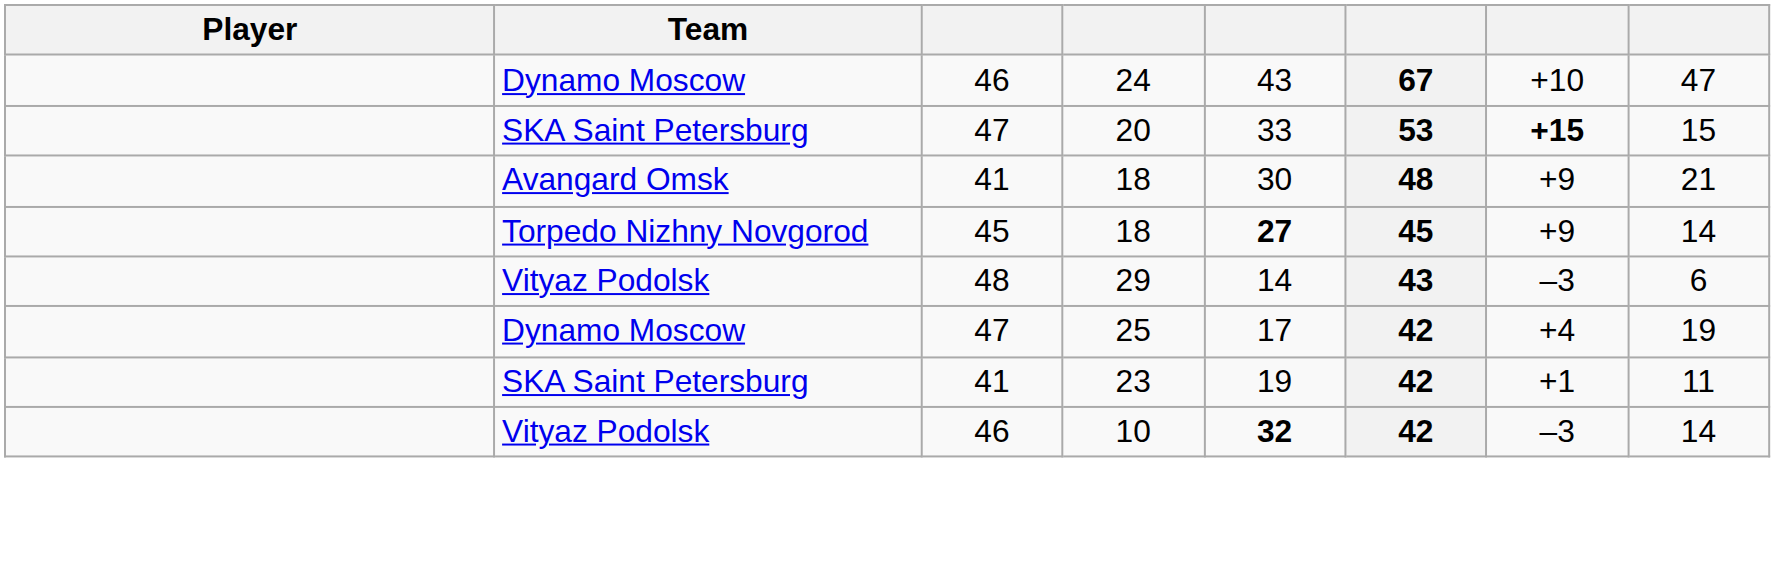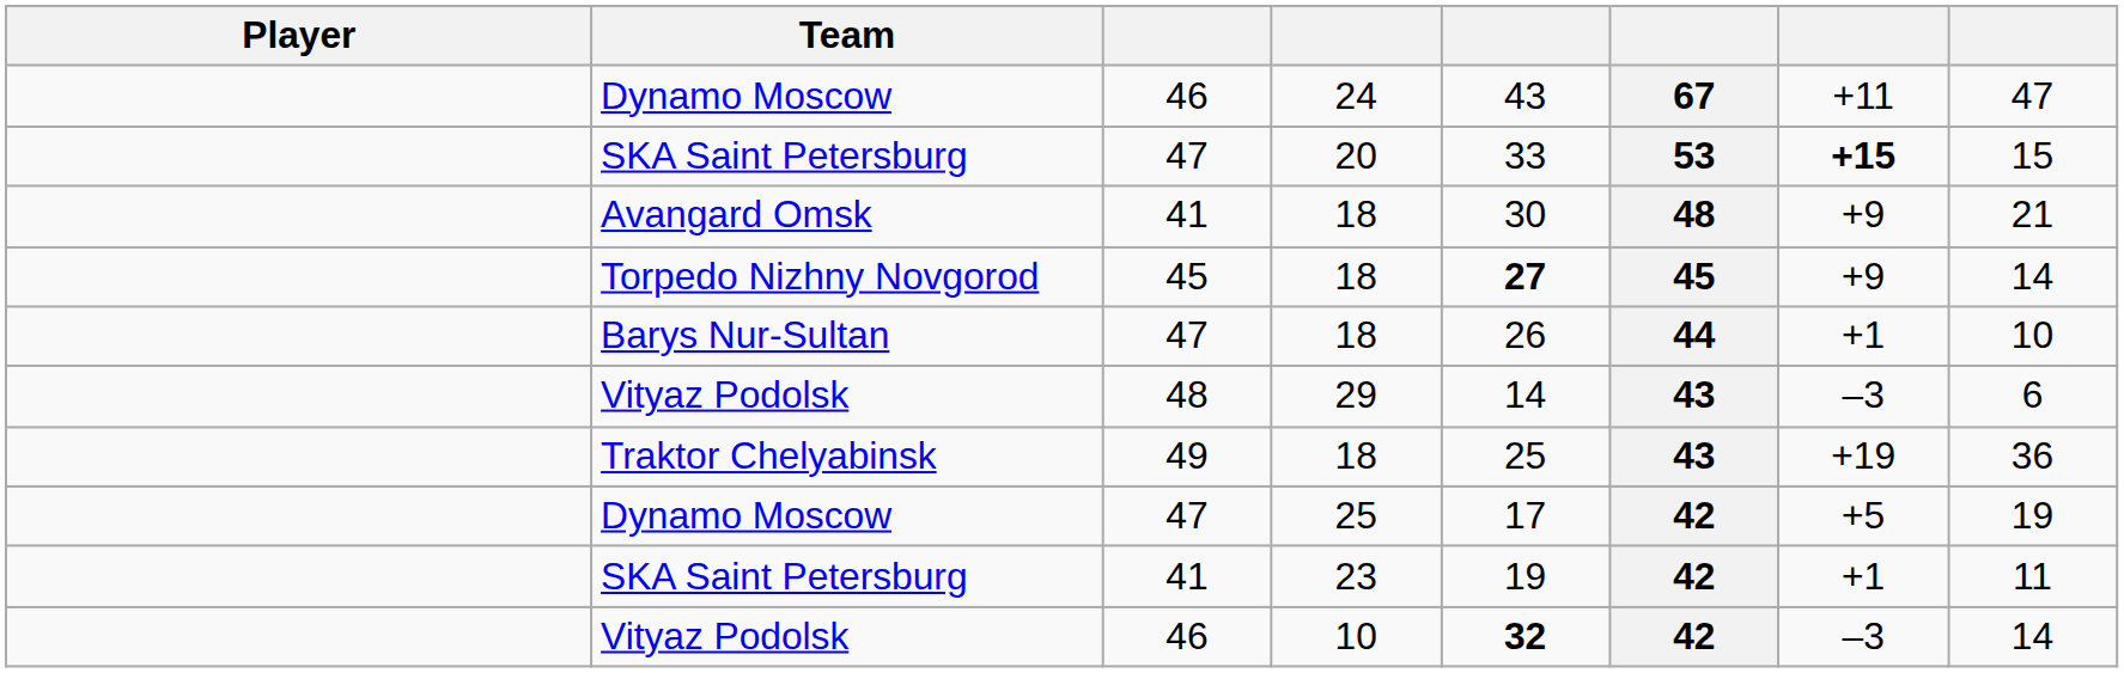 <table class="wikitable sortable" style="text-align: center">
 <tr>
 <th style="width: 15em;">Player</th>
 <th style="width: 13em;">Team</th>
 <th style="width: 4em;"></th>
 <th style="width: 4em;"></th>
 <th style="width: 4em;"></th>
 <th style="width: 4em;"></th>
 <th style="width: 4em;"></th>
 <th style="width: 4em;"></th>
 </tr>
 <tr>
 <td style="text-align:left;"> </td>
 <td style="text-align:left;"><a href='#'>Dynamo Moscow</a></td>
 <td>46</td>
 <td>24</td>
 <td>43</td>
 <th>67</th>
-<td>+10</td>
+<td>+11</td>
 <td>47</td>
 </tr>
 <tr>
 <td style="text-align:left;"> </td>
 <td style="text-align:left;"><a href='#'>SKA Saint Petersburg</a></td>
 <td>47</td>
 <td>20</td>
 <td>33</td>
 <th>53</th>
 <td><strong>+15</strong></td>
 <td>15</td>
 </tr>
 <tr>
 <td style="text-align:left;"> </td>
 <td style="text-align:left;"><a href='#'>Avangard Omsk</a></td>
 <td>41</td>
 <td>18</td>
 <td>30</td>
 <th>48</th>
 <td>+9</td>
 <td>21</td>
 </tr>
 <tr>
 <td style="text-align:left;"> </td>
 <td style="text-align:left;"><a href='#'>Torpedo Nizhny Novgorod</a></td>
 <td>45</td>
 <td>18</td>
 <td><strong>27</strong></td>
 <th>45</th>
 <td>+9</td>
 <td>14</td>
 </tr>
 <tr>
 <td style="text-align:left;"> </td>
+<td style="text-align:left;"><a href='#'>Barys Nur-Sultan</a></td>
+<td>47</td>
+<td>18</td>
+<td>26</td>
+<th>44</th>
+<td>+1</td>
+<td>10</td>
+</tr>
+<tr>
+<td style="text-align:left;"> </td>
 <td style="text-align:left;"><a href='#'>Vityaz Podolsk</a></td>
 <td>48</td>
 <td>29</td>
 <td>14</td>
 <th>43</th>
 <td>–3</td>
 <td>6</td>
 </tr>
 <tr>
 <td style="text-align:left;"> </td>
+<td style="text-align:left;"><a href='#'>Traktor Chelyabinsk</a></td>
+<td>49</td>
+<td>18</td>
+<td>25</td>
+<th>43</th>
+<td>+19</td>
+<td>36</td>
+</tr>
+<tr>
+<td style="text-align:left;"> </td>
 <td style="text-align:left;"><a href='#'>Dynamo Moscow</a></td>
 <td>47</td>
 <td>25</td>
 <td>17</td>
 <th>42</th>
-<td>+4</td>
+<td>+5</td>
 <td>19</td>
 </tr>
 <tr>
 <td style="text-align:left;"> </td>
 <td style="text-align:left;"><a href='#'>SKA Saint Petersburg</a></td>
 <td>41</td>
 <td>23</td>
 <td>19</td>
 <th>42</th>
 <td>+1</td>
 <td>11</td>
 </tr>
 <tr>
 <td style="text-align:left;"> </td>
 <td style="text-align:left;"><a href='#'>Vityaz Podolsk</a></td>
 <td>46</td>
 <td>10</td>
 <td><strong>32</strong></td>
 <th>42</th>
 <td>–3</td>
 <td>14</td>
 </tr>
 </table>
